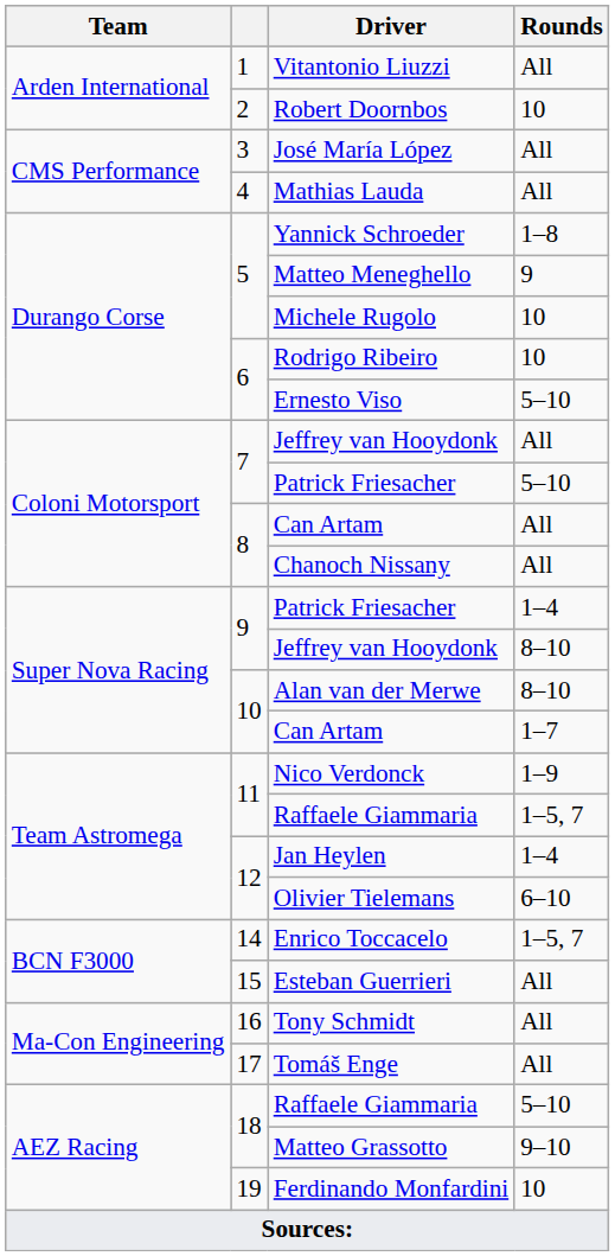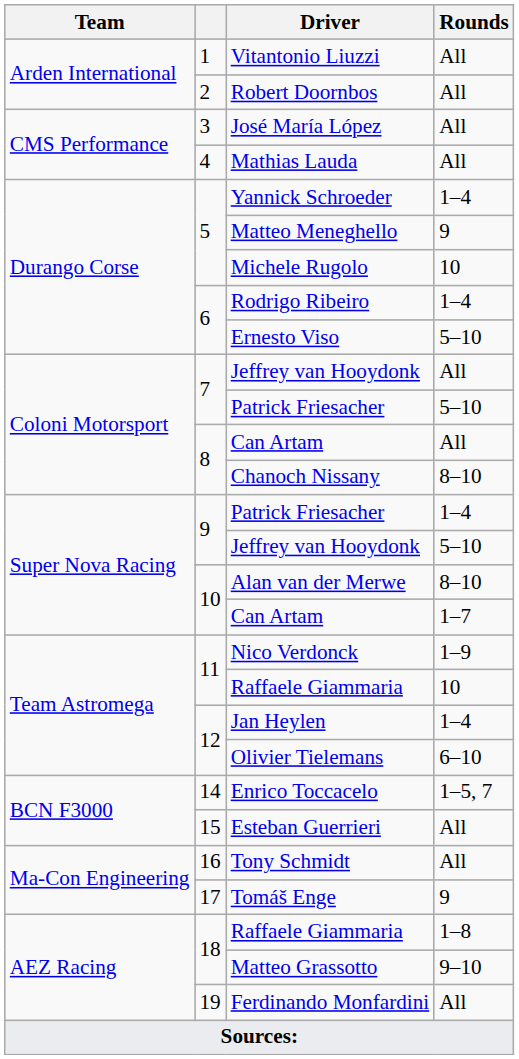 <table class="wikitable" style="font-size:85%">
 <tr>
 <th>Team</th>
 <th></th>
 <th>Driver</th>
 <th>Rounds</th>
 </tr>
 <tr>
 <td rowspan=2> <a href='#'>Arden International</a></td>
 <td>1</td>
 <td> <a href='#'>Vitantonio Liuzzi</a></td>
 <td>All</td>
 </tr>
 <tr>
 <td>2</td>
 <td> <a href='#'>Robert Doornbos</a></td>
-<td>10</td>
+<td>All</td>
 </tr>
 <tr>
 <td rowspan=2> <a href='#'>CMS Performance</a></td>
 <td>3</td>
 <td> <a href='#'>José María López</a></td>
 <td>All</td>
 </tr>
 <tr>
 <td>4</td>
 <td> <a href='#'>Mathias Lauda</a></td>
 <td>All</td>
 </tr>
 <tr>
 <td rowspan=5> <a href='#'>Durango Corse</a></td>
 <td rowspan=3>5</td>
 <td> <a href='#'>Yannick Schroeder</a></td>
-<td>1–8</td>
+<td>1–4</td>
 </tr>
 <tr>
 <td> <a href='#'>Matteo Meneghello</a></td>
 <td>9</td>
 </tr>
 <tr>
 <td> <a href='#'>Michele Rugolo</a></td>
 <td>10</td>
 </tr>
 <tr>
 <td rowspan=2>6</td>
 <td> <a href='#'>Rodrigo Ribeiro</a></td>
-<td>10</td>
+<td>1–4</td>
 </tr>
 <tr>
 <td> <a href='#'>Ernesto Viso</a></td>
 <td>5–10</td>
 </tr>
 <tr>
 <td rowspan=4> <a href='#'>Coloni Motorsport</a></td>
 <td rowspan=2>7</td>
 <td> <a href='#'>Jeffrey van Hooydonk</a></td>
 <td>All</td>
 </tr>
 <tr>
 <td> <a href='#'>Patrick Friesacher</a></td>
 <td>5–10</td>
 </tr>
 <tr>
 <td rowspan=2>8</td>
 <td> <a href='#'>Can Artam</a></td>
 <td>All</td>
 </tr>
 <tr>
 <td> <a href='#'>Chanoch Nissany</a></td>
-<td>All</td>
+<td>8–10</td>
 </tr>
 <tr>
 <td rowspan=4> <a href='#'>Super Nova Racing</a></td>
 <td rowspan=2>9</td>
 <td> <a href='#'>Patrick Friesacher</a></td>
 <td>1–4</td>
 </tr>
 <tr>
 <td> <a href='#'>Jeffrey van Hooydonk</a></td>
-<td>8–10</td>
+<td>5–10</td>
 </tr>
 <tr>
 <td rowspan=2>10</td>
 <td> <a href='#'>Alan van der Merwe</a></td>
 <td>8–10</td>
 </tr>
 <tr>
 <td> <a href='#'>Can Artam</a></td>
 <td>1–7</td>
 </tr>
 <tr>
 <td rowspan=4> <a href='#'>Team Astromega</a></td>
 <td rowspan=2>11</td>
 <td> <a href='#'>Nico Verdonck</a></td>
 <td>1–9</td>
 </tr>
 <tr>
 <td> <a href='#'>Raffaele Giammaria</a></td>
-<td>1–5, 7</td>
+<td>10</td>
 </tr>
 <tr>
 <td rowspan=2>12</td>
 <td> <a href='#'>Jan Heylen</a></td>
 <td>1–4</td>
 </tr>
 <tr>
 <td> <a href='#'>Olivier Tielemans</a></td>
 <td>6–10</td>
 </tr>
 <tr>
 <td rowspan=2> <a href='#'>BCN F3000</a></td>
 <td>14</td>
 <td> <a href='#'>Enrico Toccacelo</a></td>
 <td>1–5, 7</td>
 </tr>
 <tr>
 <td>15</td>
 <td> <a href='#'>Esteban Guerrieri</a></td>
 <td>All</td>
 </tr>
 <tr>
 <td rowspan=2 nowrap> <a href='#'>Ma-Con Engineering</a></td>
 <td>16</td>
 <td> <a href='#'>Tony Schmidt</a></td>
 <td>All</td>
 </tr>
 <tr>
 <td>17</td>
 <td> <a href='#'>Tomáš Enge</a></td>
-<td>All</td>
+<td>9</td>
 </tr>
 <tr>
 <td rowspan=3> <a href='#'>AEZ Racing</a></td>
 <td rowspan=2>18</td>
 <td> <a href='#'>Raffaele Giammaria</a></td>
-<td>5–10</td>
+<td>1–8</td>
 </tr>
 <tr>
 <td> <a href='#'>Matteo Grassotto</a></td>
 <td>9–10</td>
 </tr>
 <tr>
 <td>19</td>
 <td nowrap> <a href='#'>Ferdinando Monfardini</a></td>
-<td>10</td>
+<td>All</td>
 </tr>
 <tr class="sortbottom">
 <td colspan="4" style="background-color:#EAECF0;text-align:center"><strong>Sources:</strong></td>
 </tr>
 </table>
